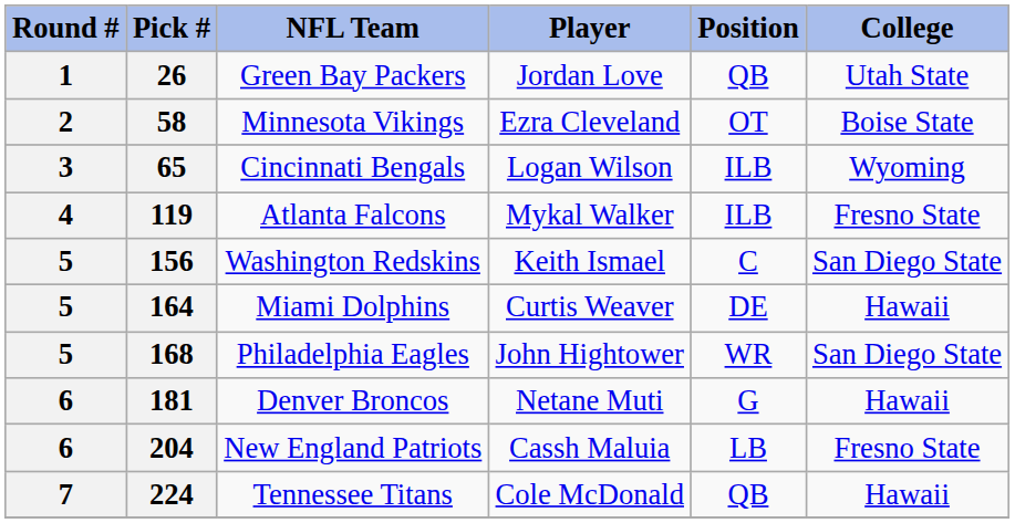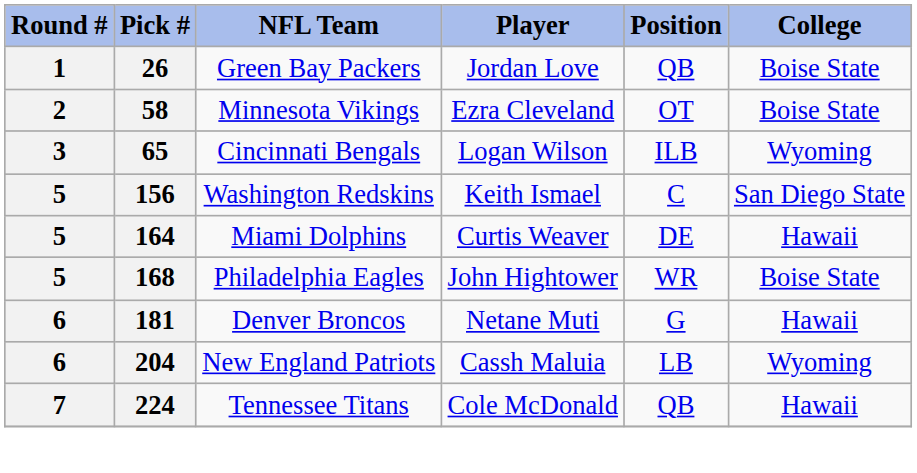 <table class="wikitable sortable" border="1" style="text-align: center;">
 <tr>
 <th style="background:#A8BDEC;">Round #</th>
 <th style="background:#A8BDEC;">Pick #</th>
 <th style="background:#A8BDEC;">NFL Team</th>
 <th style="background:#A8BDEC;">Player</th>
 <th style="background:#A8BDEC;">Position</th>
 <th style="background:#A8BDEC;">College</th>
 </tr>
 <tr>
 <th>1</th>
 <th>26</th>
 <td><a href='#'>Green Bay Packers</a></td>
 <td><a href='#'>Jordan Love</a></td>
 <td><a href='#'>QB</a></td>
-<td><a href='#'>Utah State</a></td>
+<td><a href='#'>Boise State</a></td>
 </tr>
 <tr>
 <th>2</th>
 <th>58</th>
 <td><a href='#'>Minnesota Vikings</a></td>
 <td><a href='#'>Ezra Cleveland</a></td>
 <td><a href='#'>OT</a></td>
 <td><a href='#'>Boise State</a></td>
 </tr>
 <tr>
 <th>3</th>
 <th>65</th>
 <td><a href='#'>Cincinnati Bengals</a></td>
 <td><a href='#'>Logan Wilson</a></td>
 <td><a href='#'>ILB</a></td>
 <td><a href='#'>Wyoming</a></td>
-</tr>
-<tr>
-<th>4</th>
-<th>119</th>
-<td><a href='#'>Atlanta Falcons</a></td>
-<td><a href='#'>Mykal Walker</a></td>
-<td><a href='#'>ILB</a></td>
-<td><a href='#'>Fresno State</a></td>
 </tr>
 <tr>
 <th>5</th>
 <th>156</th>
 <td><a href='#'>Washington Redskins</a></td>
 <td><a href='#'>Keith Ismael</a></td>
 <td><a href='#'>C</a></td>
 <td><a href='#'>San Diego State</a></td>
 </tr>
 <tr>
 <th>5</th>
 <th>164</th>
 <td><a href='#'>Miami Dolphins</a></td>
 <td><a href='#'>Curtis Weaver</a></td>
 <td><a href='#'>DE</a></td>
 <td><a href='#'>Hawaii</a></td>
 </tr>
 <tr>
 <th>5</th>
 <th>168</th>
 <td><a href='#'>Philadelphia Eagles</a></td>
 <td><a href='#'>John Hightower</a></td>
 <td><a href='#'>WR</a></td>
-<td><a href='#'>San Diego State</a></td>
+<td><a href='#'>Boise State</a></td>
 </tr>
 <tr>
 <th>6</th>
 <th>181</th>
 <td><a href='#'>Denver Broncos</a></td>
 <td><a href='#'>Netane Muti</a></td>
 <td><a href='#'>G</a></td>
 <td><a href='#'>Hawaii</a></td>
 </tr>
 <tr>
 <th>6</th>
 <th>204</th>
 <td><a href='#'>New England Patriots</a></td>
 <td><a href='#'>Cassh Maluia</a></td>
 <td><a href='#'>LB</a></td>
-<td><a href='#'>Fresno State</a></td>
+<td><a href='#'>Wyoming</a></td>
 </tr>
 <tr>
 <th>7</th>
 <th>224</th>
 <td><a href='#'>Tennessee Titans</a></td>
 <td><a href='#'>Cole McDonald</a></td>
 <td><a href='#'>QB</a></td>
 <td><a href='#'>Hawaii</a></td>
 </tr>
 <tr>
 </tr>
 </table>
